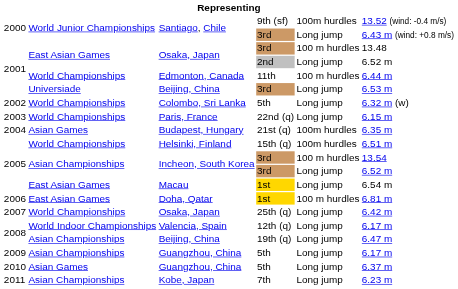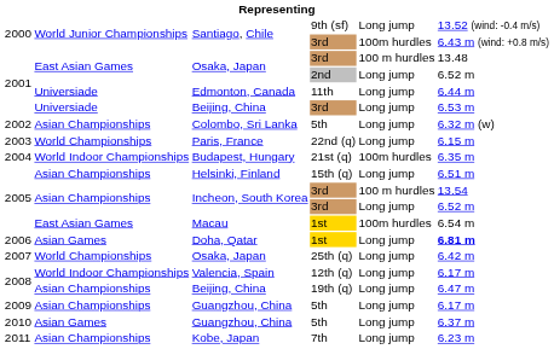 <table>
 <tr>
 <th colspan="6">Representing </th>
 </tr>
 <tr>
 <td rowspan=2>2000</td>
 <td rowspan=2><a href='#'>World Junior Championships</a></td>
 <td rowspan=2><a href='#'>Santiago</a>, <a href='#'>Chile</a></td>
 <td>9th (sf)</td>
-<td>100m hurdles</td>
+<td>Long jump</td>
 <td><a href='#'>13.52</a> <small>(wind: -0.4 m/s)</small></td>
 </tr>
 <tr>
 <td bgcolor="cc9966">3rd</td>
-<td>Long jump</td>
+<td>100m hurdles</td>
 <td><a href='#'>6.43 m</a>  <small>(wind: +0.8 m/s)</small></td>
 </tr>
 <tr>
 <td rowspan=4>2001</td>
 <td rowspan=2><a href='#'>East Asian Games</a></td>
 <td rowspan=2><a href='#'>Osaka, Japan</a></td>
 <td bgcolor="cc9966">3rd</td>
 <td>100 m hurdles</td>
 <td>13.48</td>
 </tr>
 <tr>
 <td bgcolor="silver">2nd</td>
 <td>Long jump</td>
 <td>6.52 m</td>
 </tr>
 <tr>
-<td><a href='#'>World Championships</a></td>
+<td><a href='#'>Universiade</a></td>
 <td><a href='#'>Edmonton, Canada</a></td>
 <td>11th</td>
-<td>100 m hurdles</td>
+<td>Long jump</td>
 <td><a href='#'>6.44 m</a></td>
 </tr>
 <tr>
 <td><a href='#'>Universiade</a></td>
 <td><a href='#'>Beijing, China</a></td>
 <td bgcolor="cc9966">3rd</td>
 <td>Long jump</td>
 <td><a href='#'>6.53 m</a></td>
 </tr>
 <tr>
 <td>2002</td>
-<td><a href='#'>World Championships</a></td>
+<td><a href='#'>Asian Championships</a></td>
 <td><a href='#'>Colombo, Sri Lanka</a></td>
 <td>5th</td>
 <td>Long jump</td>
 <td><a href='#'>6.32 m</a> (w)</td>
 </tr>
 <tr>
 <td>2003</td>
 <td><a href='#'>World Championships</a></td>
 <td><a href='#'>Paris, France</a></td>
 <td>22nd (q)</td>
 <td>Long jump</td>
 <td><a href='#'>6.15 m</a></td>
 </tr>
 <tr>
 <td>2004</td>
-<td><a href='#'>Asian Games</a></td>
+<td><a href='#'>World Indoor Championships</a></td>
 <td><a href='#'>Budapest, Hungary</a></td>
 <td>21st (q)</td>
 <td>100m hurdles</td>
 <td><a href='#'>6.35 m</a></td>
 </tr>
 <tr>
 <td rowspan=4>2005</td>
-<td><a href='#'>World Championships</a></td>
+<td><a href='#'>Asian Championships</a></td>
 <td><a href='#'>Helsinki, Finland</a></td>
 <td>15th (q)</td>
-<td>100m hurdles</td>
+<td>Long jump</td>
 <td><a href='#'>6.51 m</a></td>
 </tr>
 <tr>
 <td rowspan=2><a href='#'>Asian Championships</a></td>
 <td rowspan=2><a href='#'>Incheon, South Korea</a></td>
 <td bgcolor=cc9966>3rd</td>
 <td>100 m hurdles</td>
 <td><a href='#'>13.54</a></td>
 </tr>
 <tr>
 <td bgcolor=cc9966>3rd</td>
 <td>Long jump</td>
 <td><a href='#'>6.52 m</a></td>
 </tr>
 <tr>
 <td><a href='#'>East Asian Games</a></td>
 <td><a href='#'>Macau</a></td>
 <td bgcolor="gold">1st</td>
-<td>Long jump</td>
+<td>100m hurdles</td>
 <td>6.54 m</td>
 </tr>
 <tr>
 <td>2006</td>
-<td><a href='#'>East Asian Games</a></td>
+<td><a href='#'>Asian Games</a></td>
 <td><a href='#'>Doha, Qatar</a></td>
 <td bgcolor=gold>1st</td>
-<td>100 m hurdles</td>
-<td><a href='#'>6.81 m</a></td>
+<td>Long jump</td>
+<td><strong><a href='#'>6.81 m</a></strong></td>
 </tr>
 <tr>
 <td>2007</td>
 <td><a href='#'>World Championships</a></td>
 <td><a href='#'>Osaka, Japan</a></td>
 <td>25th (q)</td>
 <td>Long jump</td>
 <td><a href='#'>6.42 m</a></td>
 </tr>
 <tr>
 <td rowspan=2>2008</td>
 <td><a href='#'>World Indoor Championships</a></td>
 <td><a href='#'>Valencia, Spain</a></td>
 <td>12th (q)</td>
 <td>Long jump</td>
 <td><a href='#'>6.17 m</a></td>
 </tr>
 <tr>
 <td><a href='#'>Asian Championships</a></td>
 <td><a href='#'>Beijing, China</a></td>
 <td>19th (q)</td>
 <td>Long jump</td>
 <td><a href='#'>6.47 m</a></td>
 </tr>
 <tr>
 <td>2009</td>
 <td><a href='#'>Asian Championships</a></td>
 <td><a href='#'>Guangzhou, China</a></td>
 <td>5th</td>
 <td>Long jump</td>
 <td><a href='#'>6.17 m</a></td>
 </tr>
 <tr>
 <td>2010</td>
 <td><a href='#'>Asian Games</a></td>
 <td><a href='#'>Guangzhou, China</a></td>
 <td>5th</td>
 <td>Long jump</td>
 <td><a href='#'>6.37 m</a></td>
 </tr>
 <tr>
 <td>2011</td>
 <td><a href='#'>Asian Championships</a></td>
 <td><a href='#'>Kobe, Japan</a></td>
 <td>7th</td>
 <td>Long jump</td>
 <td><a href='#'>6.23 m</a></td>
 </tr>
 </table>
